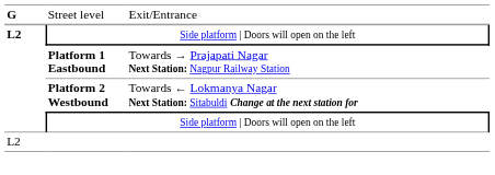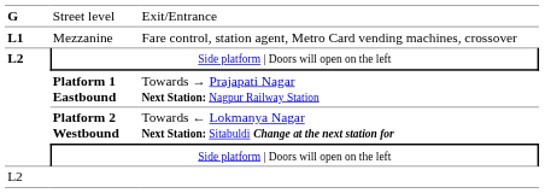 <table table border=0 cellspacing=0 cellpadding=3>
 <tr>
 <td style="border-bottom:solid 1px grey;border-top:solid 1px grey;" width=50 valign=top><strong>G</strong></td>
 <td style="border-top:solid 1px grey;border-bottom:solid 1px grey;" width=100 valign=top>Street level</td>
 <td style="border-top:solid 1px grey;border-bottom:solid 1px grey;" width=500 valign=top>Exit/Entrance</td>
+</tr>
+<tr>
+<td valign=top><strong>L1</strong></td>
+<td valign=top>Mezzanine</td>
+<td valign=top>Fare control, station agent, Metro Card vending machines, crossover<br></td>
 </tr>
 <tr>
 <td style="border-top:solid 1px grey;border-bottom:solid 1px grey;" width=50 rowspan=4 valign=top><strong>L2</strong></td>
 <td style="border-top:solid 1px grey;border-right:solid 2px black;border-left:solid 2px black;border-bottom:solid 2px black;text-align:center;" colspan=2><small><a href='#'>Side platform</a> | Doors will open on the left </small></td>
 </tr>
 <tr>
 <td style="border-bottom:solid 1px grey;" width=100><span><strong>Platform 1</strong><br><strong>Eastbound</strong></span></td>
 <td style="border-bottom:solid 1px grey;" width=500>Towards → <a href='#'>Prajapati Nagar</a><br><small><strong>Next Station:</strong> <a href='#'>Nagpur Railway Station</a></small></td>
 </tr>
 <tr>
 <td><span><strong>Platform 2</strong><br><strong>Westbound</strong></span></td>
 <td>Towards ← <a href='#'>Lokmanya Nagar</a><br><small><strong>Next Station:</strong> <a href='#'>Sitabuldi</a></small> <small><strong><em>Change at the next station for <strong><em></small></td>
 </tr>
 <tr>
 <td style="border-top:solid 2px black;border-right:solid 2px black;border-left:solid 2px black;border-bottom:solid 1px grey;" colspan=2  align=center><small><a href='#'>Side platform</a> | Doors will open on the left </small></td>
 </tr>
 <tr>
 <td style="border-bottom:solid 1px grey;" width=50 rowspan=2 valign=top></strong>L2<strong></td>
 <td style="border-bottom:solid 1px grey;" width=100></td>
 <td style="border-bottom:solid 1px grey;" width=500></td>
 </tr>
 </table>
